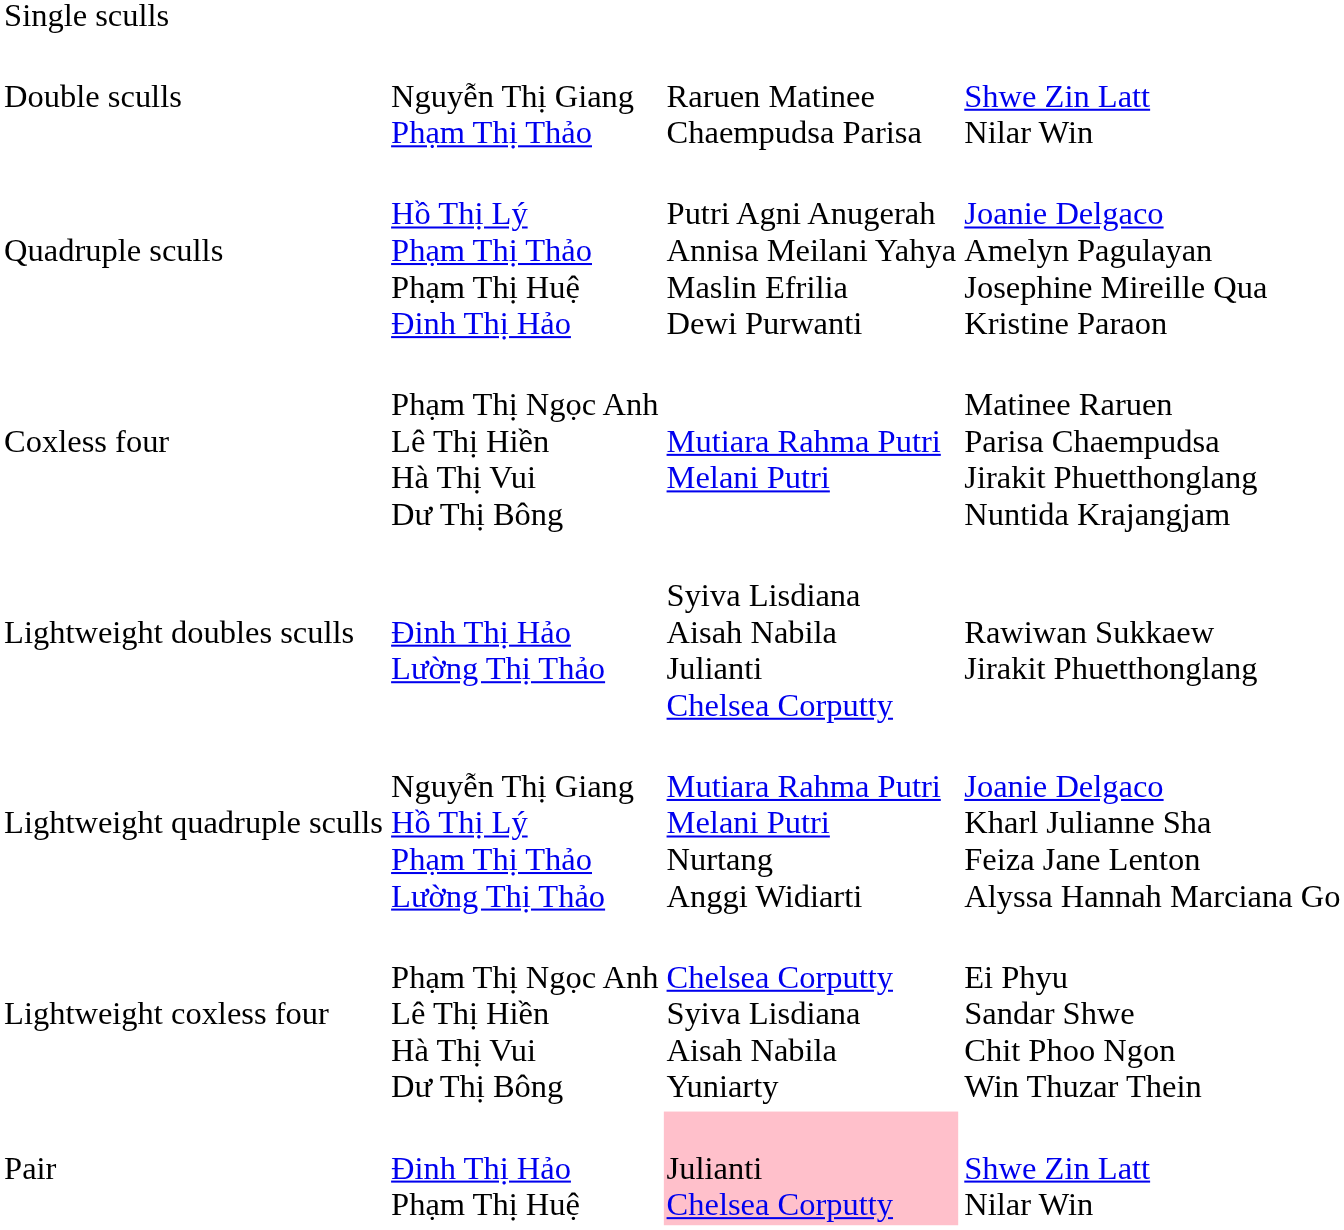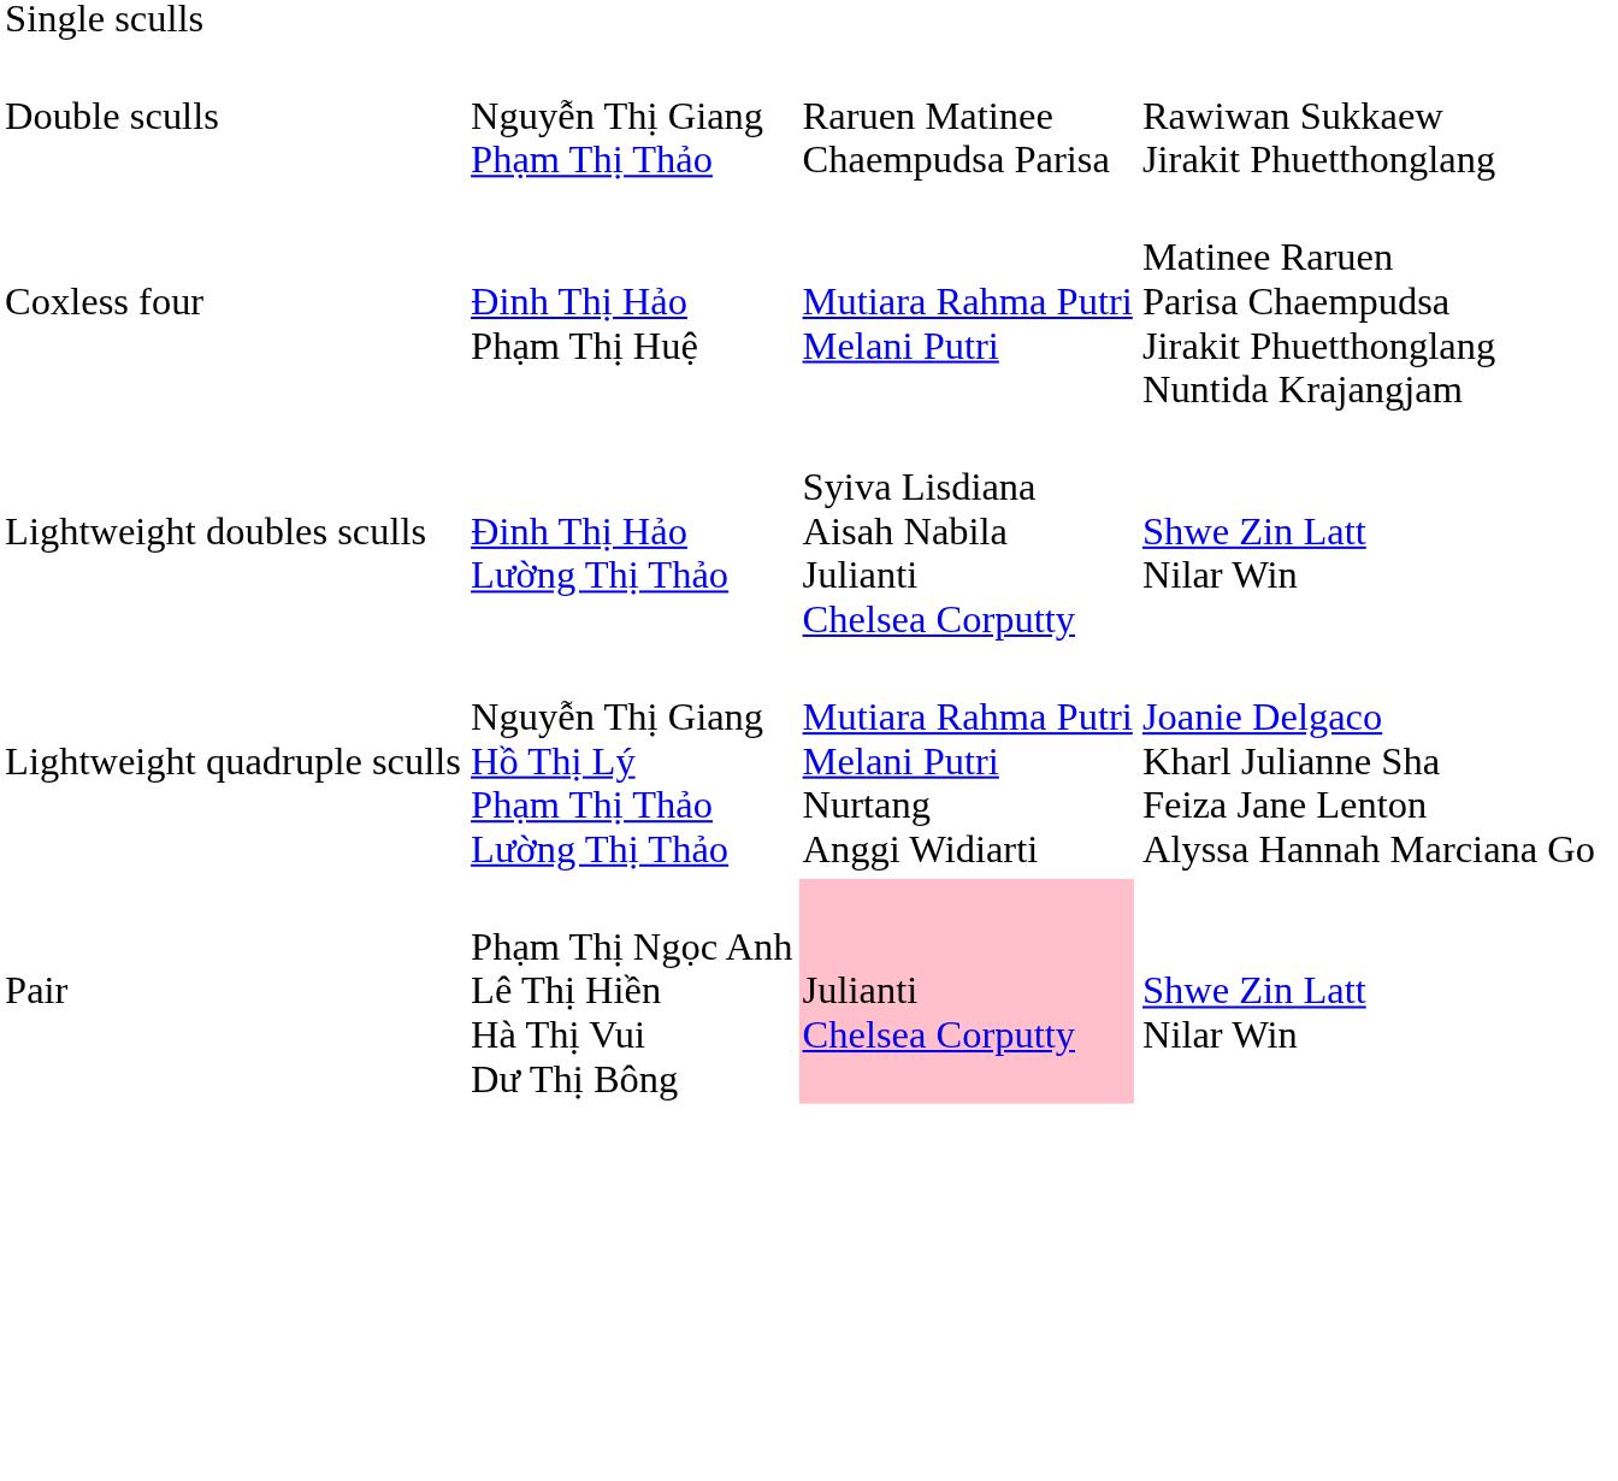 <table>
 <tr>
 <td>Single sculls</td>
 <td></td>
 <td></td>
 <td></td>
 </tr>
 <tr>
 <td>Double sculls</td>
 <td><br>Nguyễn Thị Giang<br><a href='#'>Phạm Thị Thảo</a></td>
 <td><br>Raruen Matinee<br>Chaempudsa Parisa</td>
-<td><br><a href='#'>Shwe Zin Latt</a><br>Nilar Win</td>
-</tr>
-<tr>
-<td>Quadruple sculls</td>
-<td><br><a href='#'>Hồ Thị Lý</a><br><a href='#'>Phạm Thị Thảo</a><br>Phạm Thị Huệ<br><a href='#'>Đinh Thị Hảo</a></td>
-<td><br>Putri Agni Anugerah<br>Annisa Meilani Yahya<br>Maslin Efrilia<br>Dewi Purwanti</td>
-<td><br><a href='#'>Joanie Delgaco</a><br>Amelyn Pagulayan<br>Josephine Mireille Qua<br>Kristine Paraon</td>
+<td><br>Rawiwan Sukkaew<br>Jirakit Phuetthonglang</td>
 </tr>
 <tr>
 <td>Coxless four</td>
-<td><br>Phạm Thị Ngọc Anh<br>Lê Thị Hiền<br>Hà Thị Vui<br>Dư Thị Bông</td>
+<td><br><a href='#'>Đinh Thị Hảo</a><br>Phạm Thị Huệ</td>
 <td><br><a href='#'>Mutiara Rahma Putri</a><br><a href='#'>Melani Putri</a></td>
 <td><br>Matinee Raruen<br>Parisa Chaempudsa<br>Jirakit Phuetthonglang<br>Nuntida Krajangjam</td>
 </tr>
 <tr>
 <td>Lightweight doubles sculls</td>
 <td><br><a href='#'>Đinh Thị Hảo</a><br><a href='#'>Lường Thị Thảo</a></td>
 <td><br>Syiva Lisdiana<br>Aisah Nabila<br>Julianti<br><a href='#'>Chelsea Corputty</a></td>
-<td><br>Rawiwan Sukkaew<br>Jirakit Phuetthonglang</td>
+<td><br><a href='#'>Shwe Zin Latt</a><br>Nilar Win</td>
 </tr>
 <tr>
 <td>Lightweight quadruple sculls</td>
 <td><br>Nguyễn Thị Giang<br><a href='#'>Hồ Thị Lý</a><br><a href='#'>Phạm Thị Thảo</a><br><a href='#'>Lường Thị Thảo</a></td>
 <td><br><a href='#'>Mutiara Rahma Putri</a><br><a href='#'>Melani Putri</a><br>Nurtang<br>Anggi Widiarti</td>
 <td><br><a href='#'>Joanie Delgaco</a><br>Kharl Julianne Sha<br>Feiza Jane Lenton<br>Alyssa Hannah Marciana Go</td>
 </tr>
 <tr>
-<td>Lightweight coxless four</td>
+<td>Pair</td>
 <td><br>Phạm Thị Ngọc Anh<br>Lê Thị Hiền<br>Hà Thị Vui<br>Dư Thị Bông</td>
-<td><br><a href='#'>Chelsea Corputty</a><br>Syiva Lisdiana<br>Aisah Nabila<br>Yuniarty</td>
-<td><br>Ei Phyu<br>Sandar Shwe<br>Chit Phoo Ngon<br>Win Thuzar Thein</td>
-</tr>
-<tr>
-<td>Pair</td>
-<td><br><a href='#'>Đinh Thị Hảo</a><br>Phạm Thị Huệ</td>
 <td style="background: pink;"><br>Julianti<br><a href='#'>Chelsea Corputty</a></td>
 <td><br><a href='#'>Shwe Zin Latt</a><br>Nilar Win</td>
 </tr>
 </table>
